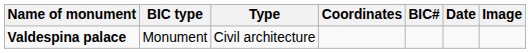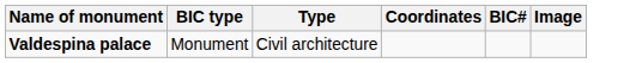 <table class="wikitable">
 <tr>
 <th>Name of monument</th>
 <th>BIC type</th>
 <th>Type</th>
 <th>Coordinates</th>
 <th>BIC#</th>
-<th>Date</th>
 <th>Image</th>
 </tr>
 <tr>
 <td><strong>Valdespina palace</strong></td>
 <td>Monument</td>
 <td>Civil architecture</td>
 <td></td>
 <td></td>
 <td></td>
-<td></td>
 </tr>
 </table>
